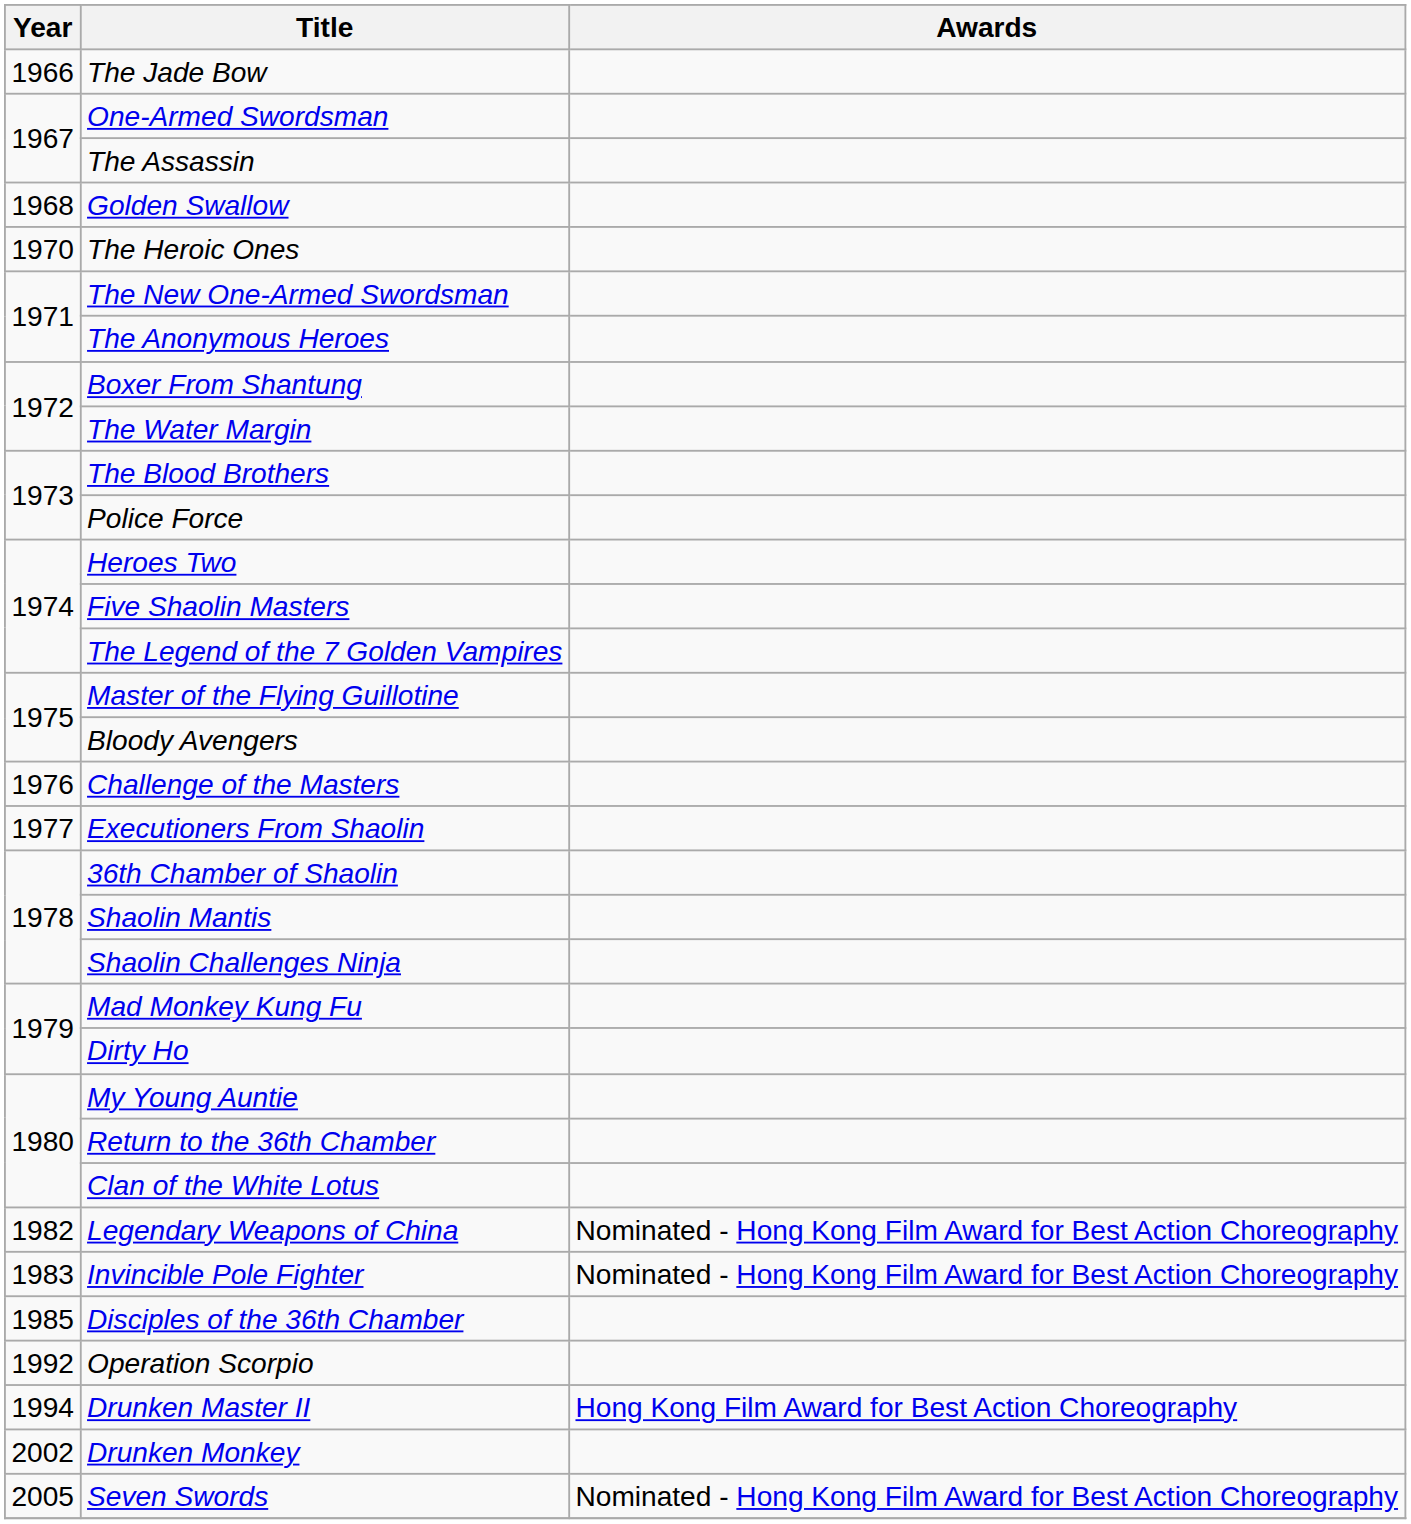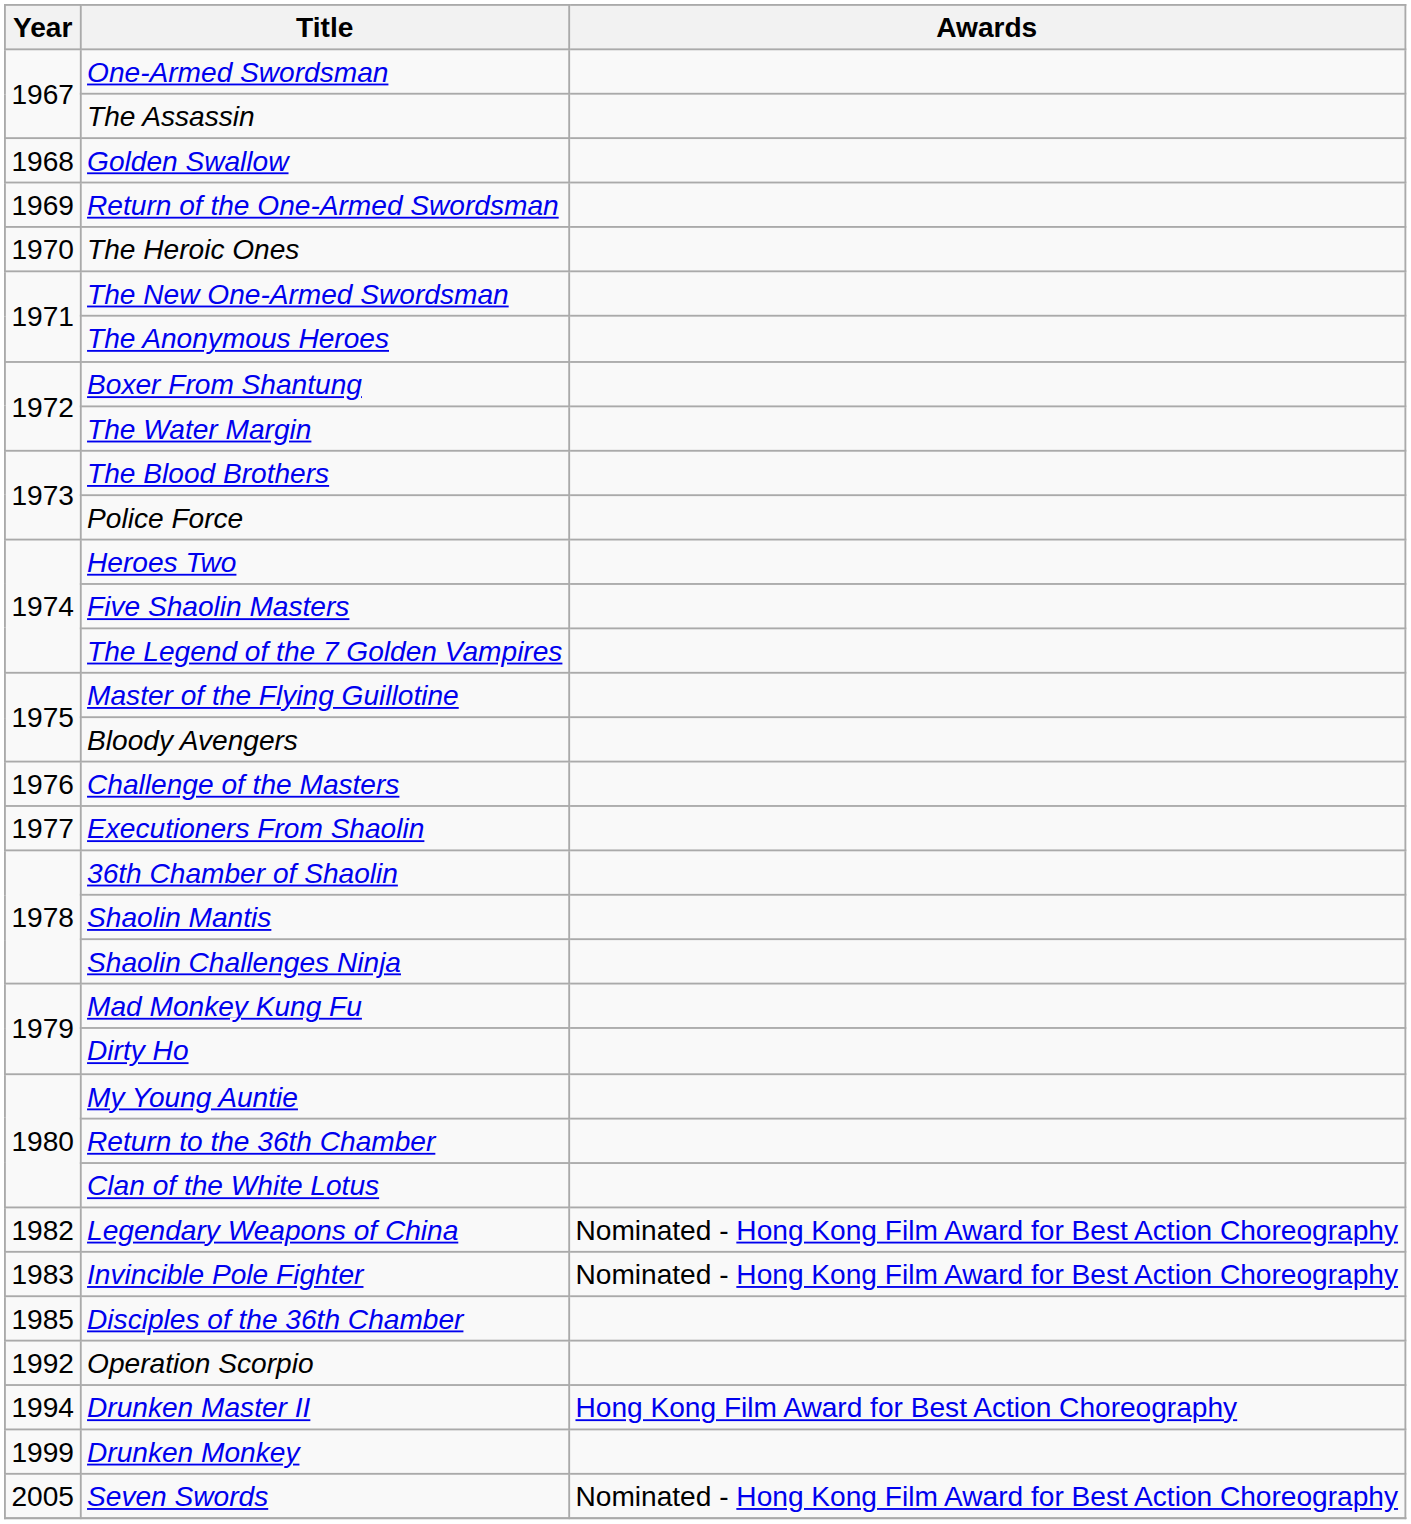 <table class="wikitable" style="font-size: 95%;">
 <tr>
 <th>Year</th>
 <th>Title</th>
 <th>Awards</th>
-</tr>
-<tr>
-<td>1966</td>
-<td><em>The Jade Bow</em></td>
-<td></td>
 </tr>
 <tr>
 <td rowspan="2">1967</td>
 <td><em><a href='#'>One-Armed Swordsman</a></em></td>
 <td></td>
 </tr>
 <tr>
 <td><em>The Assassin</em></td>
 <td></td>
 </tr>
 <tr>
 <td>1968</td>
 <td><em><a href='#'>Golden Swallow</a></em></td>
+<td></td>
+</tr>
+<tr>
+<td>1969</td>
+<td><em><a href='#'>Return of the One-Armed Swordsman</a></em></td>
 <td></td>
 </tr>
 <tr>
 <td>1970</td>
 <td><em>The Heroic Ones</em></td>
 <td></td>
 </tr>
 <tr>
 <td rowspan="2">1971</td>
 <td><em><a href='#'>The New One-Armed Swordsman</a></em></td>
 <td></td>
 </tr>
 <tr>
 <td><em><a href='#'>The Anonymous Heroes</a></em></td>
 <td></td>
 </tr>
 <tr>
 <td rowspan="2">1972</td>
 <td><em><a href='#'>Boxer From Shantung</a></em></td>
 <td></td>
 </tr>
 <tr>
 <td><em><a href='#'>The Water Margin</a></em></td>
 <td></td>
 </tr>
 <tr>
 <td rowspan="2">1973</td>
 <td><em><a href='#'>The Blood Brothers</a></em></td>
 <td></td>
 </tr>
 <tr>
 <td><em>Police Force</em></td>
 <td></td>
 </tr>
 <tr>
 <td rowspan="3">1974</td>
 <td><em><a href='#'>Heroes Two</a></em></td>
 <td></td>
 </tr>
 <tr>
 <td><em><a href='#'>Five Shaolin Masters</a></em></td>
 <td></td>
 </tr>
 <tr>
 <td><em><a href='#'>The Legend of the 7 Golden Vampires</a></em></td>
 <td></td>
 </tr>
 <tr>
 <td rowspan="2">1975</td>
 <td><em><a href='#'>Master of the Flying Guillotine</a></em></td>
 <td></td>
 </tr>
 <tr>
 <td><em>Bloody Avengers</em></td>
 <td></td>
 </tr>
 <tr>
 <td>1976</td>
 <td><em><a href='#'>Challenge of the Masters</a></em></td>
 <td></td>
 </tr>
 <tr>
 <td>1977</td>
 <td><em><a href='#'>Executioners From Shaolin</a></em></td>
 <td></td>
 </tr>
 <tr>
 <td rowspan="3">1978</td>
 <td><em><a href='#'>36th Chamber of Shaolin</a></em></td>
 <td></td>
 </tr>
 <tr>
 <td><em><a href='#'>Shaolin Mantis</a></em></td>
 <td></td>
 </tr>
 <tr>
 <td><em><a href='#'>Shaolin Challenges Ninja</a></em></td>
 <td></td>
 </tr>
 <tr>
 <td rowspan="2">1979</td>
 <td><em><a href='#'>Mad Monkey Kung Fu</a></em></td>
 <td></td>
 </tr>
 <tr>
 <td><em><a href='#'>Dirty Ho</a></em></td>
 <td></td>
 </tr>
 <tr>
 <td rowspan="3">1980</td>
 <td><em><a href='#'>My Young Auntie</a></em></td>
 <td></td>
 </tr>
 <tr>
 <td><em><a href='#'>Return to the 36th Chamber</a></em></td>
 <td></td>
 </tr>
 <tr>
 <td><em><a href='#'>Clan of the White Lotus</a></em></td>
 <td></td>
 </tr>
 <tr>
 <td>1982</td>
 <td><em><a href='#'>Legendary Weapons of China</a></em></td>
 <td>Nominated - <a href='#'>Hong Kong Film Award for Best Action Choreography</a></td>
 </tr>
 <tr>
 <td>1983</td>
 <td><em><a href='#'>Invincible Pole Fighter</a></em></td>
 <td>Nominated - <a href='#'>Hong Kong Film Award for Best Action Choreography</a></td>
 </tr>
 <tr>
 <td>1985</td>
 <td><em><a href='#'>Disciples of the 36th Chamber</a></em></td>
 <td></td>
 </tr>
 <tr>
 <td>1992</td>
 <td><em>Operation Scorpio</em></td>
 <td></td>
 </tr>
 <tr>
 <td>1994</td>
 <td><em><a href='#'>Drunken Master II</a></em></td>
 <td><a href='#'>Hong Kong Film Award for Best Action Choreography</a></td>
 </tr>
 <tr>
-<td>2002</td>
+<td>1999</td>
 <td><em><a href='#'>Drunken Monkey</a></em></td>
 <td></td>
 </tr>
 <tr>
 <td>2005</td>
 <td><em><a href='#'>Seven Swords</a></em></td>
 <td>Nominated - <a href='#'>Hong Kong Film Award for Best Action Choreography</a></td>
 </tr>
 <tr>
 </tr>
 </table>
